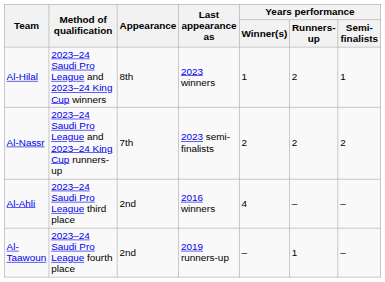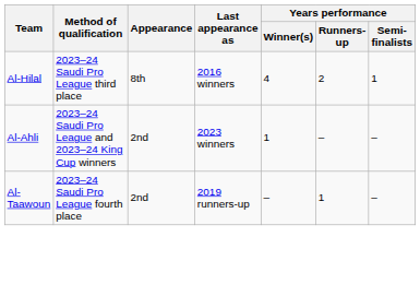 <table class="wikitable">
 <tr>
 <th rowspan="2">Team</th>
 <th rowspan="2">Method of qualification</th>
 <th rowspan="2">Appearance</th>
 <th rowspan="2">Last appearance as</th>
 <th colspan="3">Years performance</th>
 </tr>
 <tr>
 <th>Winner(s)</th>
 <th>Runners-up</th>
 <th>Semi-finalists</th>
 </tr>
 <tr>
 <td><a href='#'>Al-Hilal</a></td>
-<td><a href='#'>2023–24 Saudi Pro League</a> and <a href='#'>2023–24 King Cup</a> winners</td>
+<td><a href='#'>2023–24 Saudi Pro League</a> third place</td>
 <td>8th</td>
-<td><a href='#'>2023</a> winners</td>
-<td>1</td>
+<td><a href='#'>2016</a> winners</td>
+<td>4</td>
 <td>2</td>
 <td>1</td>
 </tr>
 <tr>
-<td><a href='#'>Al-Nassr</a></td>
-<td><a href='#'>2023–24 Saudi Pro League</a> and <a href='#'>2023–24 King Cup</a> runners-up</td>
-<td>7th</td>
-<td><a href='#'>2023</a> semi-finalists</td>
-<td>2</td>
-<td>2</td>
-<td>2</td>
-</tr>
-<tr>
 <td><a href='#'>Al-Ahli</a></td>
-<td><a href='#'>2023–24 Saudi Pro League</a> third place</td>
+<td><a href='#'>2023–24 Saudi Pro League</a> and <a href='#'>2023–24 King Cup</a> winners</td>
 <td>2nd</td>
-<td><a href='#'>2016</a> winners</td>
-<td>4</td>
+<td><a href='#'>2023</a> winners</td>
+<td>1</td>
 <td>–</td>
 <td>–</td>
 </tr>
 <tr>
 <td><a href='#'>Al-Taawoun</a></td>
 <td><a href='#'>2023–24 Saudi Pro League</a> fourth place</td>
 <td>2nd</td>
 <td><a href='#'>2019</a> runners-up</td>
 <td>–</td>
 <td>1</td>
 <td>–</td>
 </tr>
 </table>
